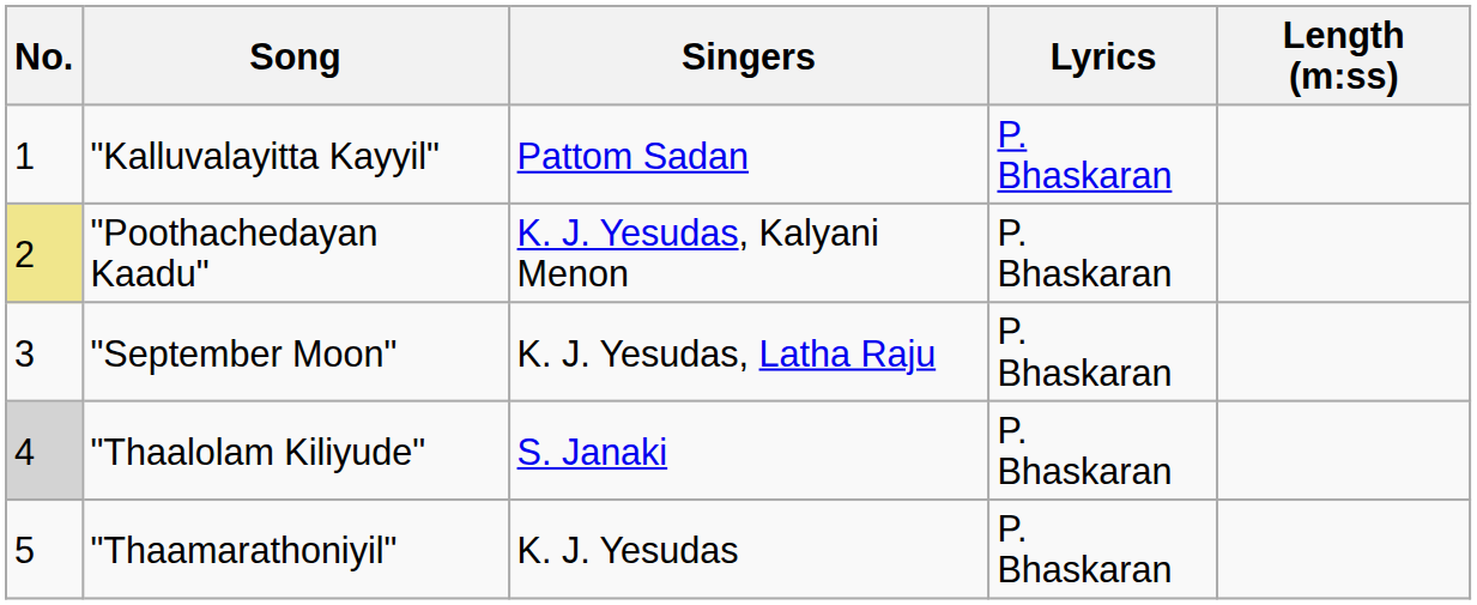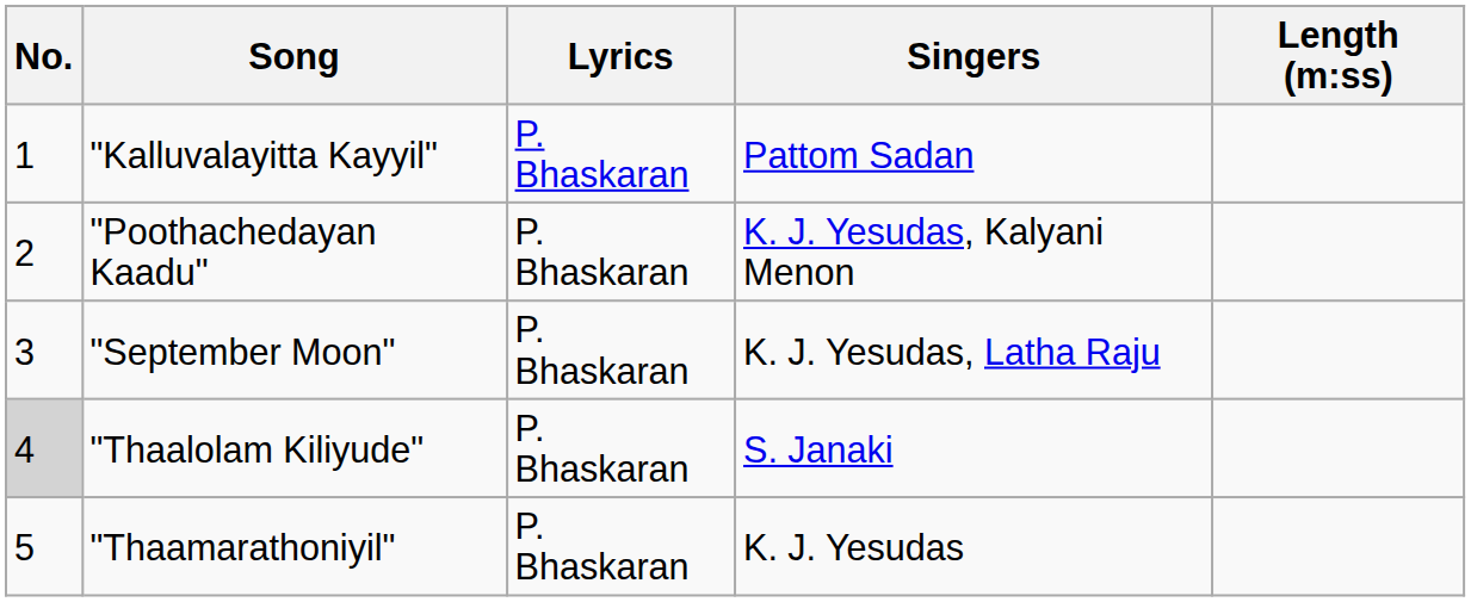 <table class="wikitable" style="font-size:95%;">
 <tr>
 <th>No.</th>
 <th>Song</th>
+<th>Lyrics</th>
 <th>Singers</th>
-<th>Lyrics</th>
 <th>Length (m:ss)</th>
 </tr>
 <tr>
 <td>1</td>
 <td>"Kalluvalayitta Kayyil"</td>
+<td><a href='#'>P. Bhaskaran</a></td>
 <td><a href='#'>Pattom Sadan</a></td>
-<td><a href='#'>P. Bhaskaran</a></td>
 <td></td>
 </tr>
 <tr>
-<td style="background: khaki;">2</td>
+<td>2</td>
 <td>"Poothachedayan Kaadu"</td>
+<td>P. Bhaskaran</td>
 <td><a href='#'>K. J. Yesudas</a>, Kalyani Menon</td>
-<td>P. Bhaskaran</td>
 <td></td>
 </tr>
 <tr>
 <td>3</td>
 <td>"September Moon"</td>
+<td>P. Bhaskaran</td>
 <td>K. J. Yesudas, <a href='#'>Latha Raju</a></td>
-<td>P. Bhaskaran</td>
 <td></td>
 </tr>
 <tr>
 <td style="background: lightgrey;">4</td>
 <td>"Thaalolam Kiliyude"</td>
+<td>P. Bhaskaran</td>
 <td><a href='#'>S. Janaki</a></td>
-<td>P. Bhaskaran</td>
 <td></td>
 </tr>
 <tr>
 <td>5</td>
 <td>"Thaamarathoniyil"</td>
+<td>P. Bhaskaran</td>
 <td>K. J. Yesudas</td>
-<td>P. Bhaskaran</td>
 <td></td>
 </tr>
 </table>
